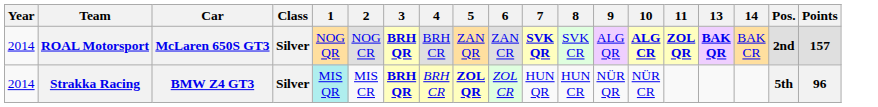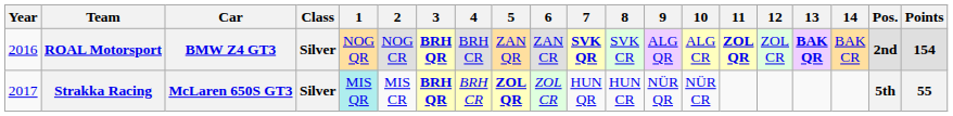 <table class="wikitable" border="1" style="text-align:center; font-size:85%;">
 <tr>
 <th>Year</th>
 <th>Team</th>
 <th>Car</th>
 <th>Class</th>
 <th>1</th>
 <th>2</th>
 <th>3</th>
 <th>4</th>
 <th>5</th>
 <th>6</th>
 <th>7</th>
 <th>8</th>
 <th>9</th>
 <th>10</th>
 <th>11</th>
+<th>12</th>
 <th>13</th>
 <th>14</th>
 <th>Pos.</th>
 <th>Points</th>
 </tr>
 <tr>
-<td><a href='#'>2014</a></td>
+<td><a href='#'>2016</a></td>
 <th nowrap><a href='#'>ROAL Motorsport</a></th>
-<th nowrap><a href='#'>McLaren 650S GT3</a></th>
+<th nowrap><a href='#'>BMW Z4 GT3</a></th>
 <th>Silver</th>
 <td style="background:#FFDF9F;"><a href='#'>NOG<br>QR</a><br></td>
 <td style="background:#DFDFDF;"><a href='#'>NOG<br>CR</a><br></td>
 <td style="background:#FFFFBF;"><strong><a href='#'>BRH<br>QR</a></strong><br></td>
 <td style="background:#DFDFDF;"><a href='#'>BRH<br>CR</a><br></td>
 <td style="background:#FFDF9F;"><a href='#'>ZAN<br>QR</a><br></td>
 <td style="background:#DFDFDF;"><a href='#'>ZAN<br>CR</a><br></td>
 <td style="background:#FFFFBF;"><strong><a href='#'>SVK<br>QR</a></strong><br></td>
 <td style="background:#DFFFDF;"><a href='#'>SVK<br>CR</a><br></td>
 <td style="background:#EFCFFF;"><a href='#'>ALG<br>QR</a><br></td>
-<td style="background:#FFFFBF;"><strong><a href='#'>ALG<br>CR</a><br></strong></td>
+<td style="background:#FFFFBF;"><a href='#'>ALG<br>CR</a><br></td>
 <td style="background:#FFFFBF;"><strong><a href='#'>ZOL<br>QR</a></strong><br></td>
+<td style="background:#DFFFDF;"><a href='#'>ZOL<br>CR</a><br></td>
 <td style="background:#EFCFFF;"><strong><a href='#'>BAK<br>QR</a></strong><br></td>
 <td style="background:#FFDF9F;"><a href='#'>BAK<br>CR</a><br></td>
 <th style="background:#DFDFDF;">2nd</th>
-<th style="background:#DFDFDF;">157</th>
+<th style="background:#DFDFDF;">154</th>
 </tr>
 <tr>
-<td><a href='#'>2014</a></td>
+<td><a href='#'>2017</a></td>
 <th nowrap><a href='#'>Strakka Racing</a></th>
-<th nowrap><a href='#'>BMW Z4 GT3</a></th>
+<th nowrap><a href='#'>McLaren 650S GT3</a></th>
 <th>Silver</th>
 <td style="background: paleturquoise;"><a href='#'>MIS<br>QR</a></td>
 <td><a href='#'>MIS<br>CR</a></td>
 <td style="background:#FFFFBF;"><strong><a href='#'>BRH<br>QR</a></strong><br></td>
 <td style="background:#FFFFBF;"><em><a href='#'>BRH<br>CR</a></em><br></td>
 <td style="background:#FFFFBF;"><strong><a href='#'>ZOL<br>QR</a></strong><br></td>
 <td style="background:#DFFFDF;"><em><a href='#'>ZOL<br>CR</a></em><br></td>
 <td><a href='#'>HUN<br>QR</a></td>
 <td><a href='#'>HUN<br>CR</a></td>
 <td><a href='#'>NÜR<br>QR</a></td>
 <td><a href='#'>NÜR<br>CR</a></td>
 <td></td>
 <td></td>
 <td></td>
+<td></td>
 <th>5th</th>
-<th>96</th>
+<th>55</th>
 </tr>
 </table>
